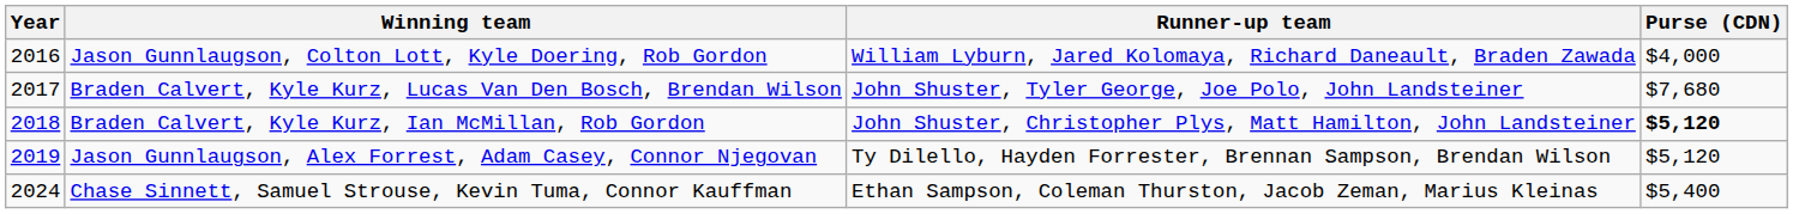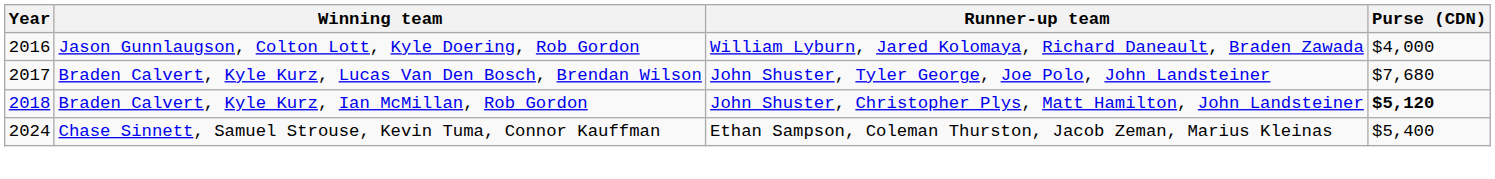 <table class="wikitable">
 <tr>
 <th scope="col">Year</th>
 <th scope="col">Winning team</th>
 <th scope="col">Runner-up team</th>
 <th scope="col">Purse (CDN)</th>
 </tr>
 <tr>
 <td>2016</td>
 <td> <a href='#'>Jason Gunnlaugson</a>, <a href='#'>Colton Lott</a>, <a href='#'>Kyle Doering</a>, <a href='#'>Rob Gordon</a></td>
 <td> <a href='#'>William Lyburn</a>, <a href='#'>Jared Kolomaya</a>, <a href='#'>Richard Daneault</a>, <a href='#'>Braden Zawada</a></td>
 <td>$4,000</td>
 </tr>
 <tr>
 <td>2017</td>
 <td> <a href='#'>Braden Calvert</a>, <a href='#'>Kyle Kurz</a>, <a href='#'>Lucas Van Den Bosch</a>, <a href='#'>Brendan Wilson</a></td>
 <td> <a href='#'>John Shuster</a>, <a href='#'>Tyler George</a>, <a href='#'>Joe Polo</a>, <a href='#'>John Landsteiner</a></td>
 <td>$7,680</td>
 </tr>
 <tr>
 <td><a href='#'>2018</a></td>
 <td> <a href='#'>Braden Calvert</a>, <a href='#'>Kyle Kurz</a>, <a href='#'>Ian McMillan</a>, <a href='#'>Rob Gordon</a></td>
 <td> <a href='#'>John Shuster</a>, <a href='#'>Christopher Plys</a>, <a href='#'>Matt Hamilton</a>, <a href='#'>John Landsteiner</a></td>
 <td><strong>$5,120</strong></td>
 </tr>
 <tr>
-<td><a href='#'>2019</a></td>
-<td> <a href='#'>Jason Gunnlaugson</a>, <a href='#'>Alex Forrest</a>, <a href='#'>Adam Casey</a>, <a href='#'>Connor Njegovan</a></td>
-<td> Ty Dilello, Hayden Forrester, Brennan Sampson, Brendan Wilson</td>
-<td>$5,120</td>
-</tr>
-<tr>
 <td>2024</td>
 <td> <a href='#'>Chase Sinnett</a>, Samuel Strouse, Kevin Tuma, Connor Kauffman</td>
 <td> Ethan Sampson, Coleman Thurston, Jacob Zeman, Marius Kleinas</td>
 <td>$5,400</td>
 </tr>
 </table>
